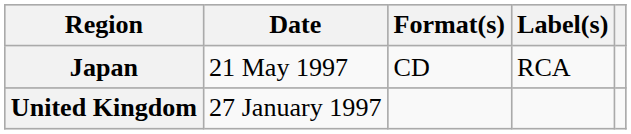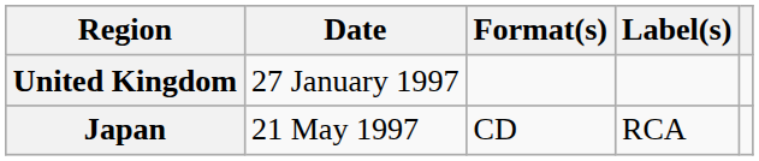 <table class="wikitable plainrowheaders">
 <tr>
 <th scope="col">Region</th>
 <th scope="col">Date</th>
 <th scope="col">Format(s)</th>
 <th scope="col">Label(s)</th>
 <th scope="col"></th>
 </tr>
 <tr>
+<th scope="row">United Kingdom</th>
+<td>27 January 1997</td>
+<td></td>
+<td></td>
+<td></td>
+</tr>
+<tr>
 <th scope="row">Japan</th>
 <td>21 May 1997</td>
 <td>CD</td>
 <td>RCA</td>
 <td></td>
 </tr>
-<tr>
-<th scope="row">United Kingdom</th>
-<td>27 January 1997</td>
-<td></td>
-<td></td>
-<td></td>
-</tr>
 </table>
